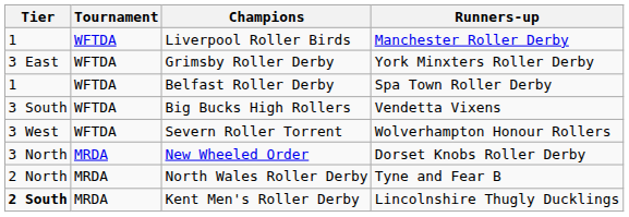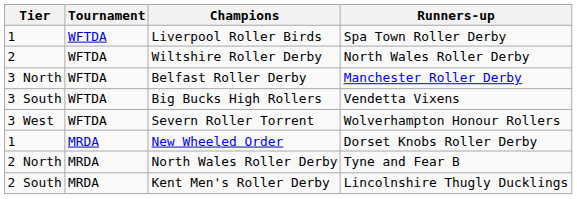 <table class="wikitable">
 <tr>
 <th>Tier</th>
 <th>Tournament</th>
 <th>Champions</th>
 <th>Runners-up</th>
 </tr>
 <tr>
 <td>1</td>
 <td><a href='#'>WFTDA</a></td>
 <td>Liverpool Roller Birds</td>
-<td><a href='#'>Manchester Roller Derby</a></td>
+<td>Spa Town Roller Derby</td>
 </tr>
 <tr>
-<td>3 East</td>
+<td>2</td>
 <td>WFTDA</td>
-<td>Grimsby Roller Derby</td>
-<td>York Minxters Roller Derby</td>
+<td>Wiltshire Roller Derby</td>
+<td>North Wales Roller Derby</td>
 </tr>
 <tr>
-<td>1</td>
+<td>3 North</td>
 <td>WFTDA</td>
 <td>Belfast Roller Derby</td>
-<td>Spa Town Roller Derby</td>
+<td><a href='#'>Manchester Roller Derby</a></td>
 </tr>
 <tr>
 <td>3 South</td>
 <td>WFTDA</td>
 <td>Big Bucks High Rollers</td>
 <td>Vendetta Vixens</td>
 </tr>
 <tr>
 <td>3 West</td>
 <td>WFTDA</td>
 <td>Severn Roller Torrent</td>
 <td>Wolverhampton Honour Rollers</td>
 </tr>
 <tr>
-<td>3 North</td>
+<td>1</td>
 <td><a href='#'>MRDA</a></td>
 <td><a href='#'>New Wheeled Order</a></td>
 <td>Dorset Knobs Roller Derby</td>
 </tr>
 <tr>
 <td>2 North</td>
 <td>MRDA</td>
 <td>North Wales Roller Derby</td>
 <td>Tyne and Fear B</td>
 </tr>
 <tr>
-<td><strong>2 South</strong></td>
+<td>2 South</td>
 <td>MRDA</td>
 <td>Kent Men's Roller Derby</td>
 <td>Lincolnshire Thugly Ducklings</td>
 </tr>
 </table>
